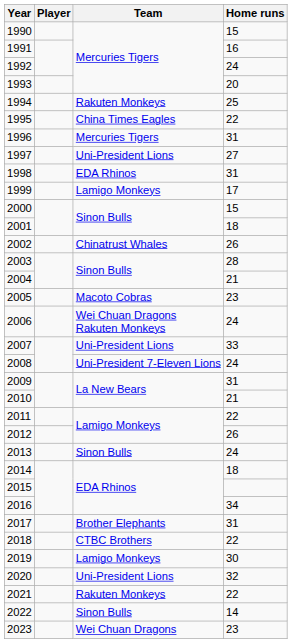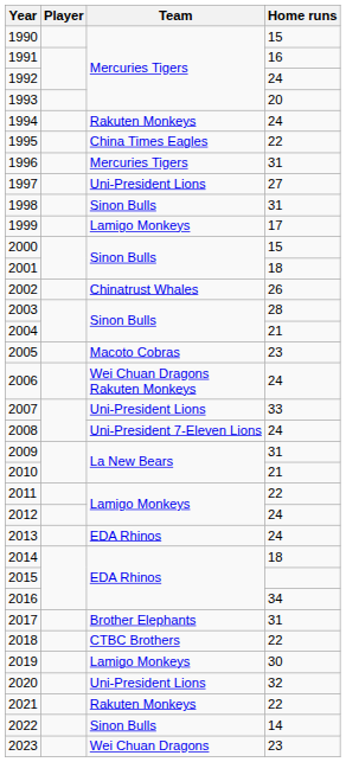 <table class="wikitable">
 <tr>
 <th>Year</th>
 <th>Player</th>
 <th>Team</th>
 <th>Home runs</th>
 </tr>
 <tr>
 <td>1990</td>
 <td></td>
 <td rowspan="4"><a href='#'>Mercuries Tigers</a></td>
 <td>15</td>
 </tr>
 <tr>
 <td>1991</td>
 <td rowspan="2"></td>
 <td>16</td>
 </tr>
 <tr>
 <td>1992</td>
 <td>24</td>
 </tr>
 <tr>
 <td>1993</td>
 <td></td>
 <td>20</td>
 </tr>
 <tr>
 <td>1994</td>
 <td></td>
 <td><a href='#'>Rakuten Monkeys </a></td>
-<td>25</td>
+<td>24</td>
 </tr>
 <tr>
 <td>1995</td>
 <td></td>
 <td><a href='#'>China Times Eagles</a></td>
 <td>22</td>
 </tr>
 <tr>
 <td>1996</td>
 <td></td>
 <td><a href='#'>Mercuries Tigers</a></td>
 <td>31</td>
 </tr>
 <tr>
 <td>1997</td>
 <td></td>
 <td><a href='#'>Uni-President Lions</a></td>
 <td>27</td>
 </tr>
 <tr>
 <td>1998</td>
 <td></td>
-<td><a href='#'>EDA Rhinos</a></td>
+<td><a href='#'>Sinon Bulls</a></td>
 <td>31</td>
 </tr>
 <tr>
 <td>1999</td>
 <td></td>
 <td><a href='#'>Lamigo Monkeys</a></td>
 <td>17</td>
 </tr>
 <tr>
 <td>2000</td>
 <td rowspan="2"></td>
 <td rowspan="2"><a href='#'>Sinon Bulls</a></td>
 <td>15</td>
 </tr>
 <tr>
 <td>2001</td>
 <td>18</td>
 </tr>
 <tr>
 <td>2002</td>
 <td></td>
 <td><a href='#'>Chinatrust Whales</a></td>
 <td>26</td>
 </tr>
 <tr>
 <td>2003</td>
 <td rowspan="2"></td>
 <td rowspan="2"><a href='#'>Sinon Bulls</a></td>
 <td>28</td>
 </tr>
 <tr>
 <td>2004</td>
 <td>21</td>
 </tr>
 <tr>
 <td>2005</td>
 <td></td>
 <td><a href='#'>Macoto Cobras</a></td>
 <td>23</td>
 </tr>
 <tr>
 <td>2006</td>
 <td></td>
 <td><a href='#'>Wei Chuan Dragons </a> <br> <a href='#'>Rakuten Monkeys </a></td>
 <td>24</td>
 </tr>
 <tr>
 <td>2007</td>
 <td rowspan="2"></td>
 <td><a href='#'>Uni-President Lions</a></td>
 <td>33</td>
 </tr>
 <tr>
 <td>2008</td>
 <td><a href='#'>Uni-President 7-Eleven Lions</a></td>
 <td>24</td>
 </tr>
 <tr>
 <td>2009</td>
 <td rowspan="2"></td>
 <td rowspan="2"><a href='#'>La New Bears</a></td>
 <td>31</td>
 </tr>
 <tr>
 <td>2010</td>
 <td>21</td>
 </tr>
 <tr>
 <td>2011</td>
 <td></td>
 <td rowspan="2"><a href='#'>Lamigo Monkeys</a></td>
 <td>22</td>
 </tr>
 <tr>
 <td>2012</td>
 <td></td>
-<td>26</td>
+<td>24</td>
 </tr>
 <tr>
 <td>2013</td>
 <td></td>
-<td><a href='#'>Sinon Bulls</a></td>
+<td><a href='#'>EDA Rhinos</a></td>
 <td>24</td>
 </tr>
 <tr>
 <td>2014</td>
 <td rowspan="3"></td>
 <td rowspan="3"><a href='#'>EDA Rhinos</a></td>
 <td>18</td>
 </tr>
 <tr>
 <td>2015</td>
 <td></td>
 </tr>
 <tr>
 <td>2016</td>
 <td>34</td>
 </tr>
 <tr>
 <td>2017</td>
 <td></td>
 <td><a href='#'>Brother Elephants</a></td>
 <td>31</td>
 </tr>
 <tr>
 <td>2018</td>
 <td></td>
 <td><a href='#'>CTBC Brothers</a></td>
 <td>22</td>
 </tr>
 <tr>
 <td>2019</td>
 <td></td>
 <td><a href='#'>Lamigo Monkeys</a></td>
 <td>30</td>
 </tr>
 <tr>
 <td>2020</td>
 <td></td>
 <td><a href='#'>Uni-President Lions</a></td>
 <td>32</td>
 </tr>
 <tr>
 <td>2021</td>
 <td></td>
 <td><a href='#'>Rakuten Monkeys </a></td>
 <td>22</td>
 </tr>
 <tr>
 <td>2022</td>
 <td> <br> </td>
 <td><a href='#'>Sinon Bulls</a></td>
 <td>14</td>
 </tr>
 <tr>
 <td>2023</td>
 <td></td>
 <td><a href='#'>Wei Chuan Dragons </a></td>
 <td>23</td>
 </tr>
 </table>
